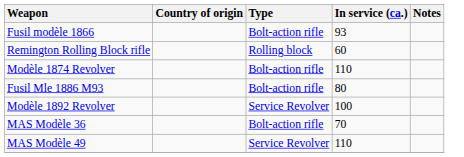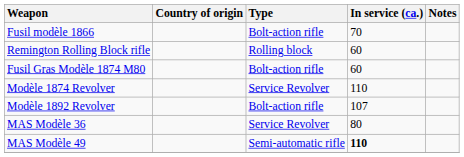 <table class="wikitable">
 <tr>
 <th style="text-align: left;">Weapon</th>
 <th style="text-align: left;">Country of origin</th>
 <th style="text-align: left;">Type</th>
 <th style="text-align: left;">In service (<a href='#'>ca</a>.)</th>
 <th style="text-align: left;">Notes</th>
 </tr>
 <tr>
 <td><a href='#'>Fusil modèle 1866</a></td>
 <td></td>
 <td><a href='#'>Bolt-action rifle</a></td>
-<td>93</td>
+<td>70</td>
 <td></td>
 </tr>
 <tr>
 <td><a href='#'>Remington Rolling Block rifle</a></td>
 <td></td>
 <td><a href='#'>Rolling block</a></td>
 <td>60</td>
 <td></td>
 </tr>
 <tr>
-<td><a href='#'>Modèle 1874 Revolver</a></td>
+<td><a href='#'>Fusil Gras Modèle 1874 M80</a></td>
 <td></td>
 <td><a href='#'>Bolt-action rifle</a></td>
-<td>110</td>
+<td>60</td>
 <td></td>
 </tr>
 <tr>
-<td><a href='#'>Fusil Mle 1886 M93</a></td>
-<td></td>
-<td><a href='#'>Bolt-action rifle</a></td>
-<td>80</td>
-<td></td>
-</tr>
-<tr>
-<td><a href='#'>Modèle 1892 Revolver</a></td>
-<td></td>
-<td><a href='#'>Service Revolver</a></td>
-<td>100</td>
-<td></td>
-</tr>
-<tr>
-<td><a href='#'>MAS Modèle 36</a></td>
-<td></td>
-<td><a href='#'>Bolt-action rifle</a></td>
-<td>70</td>
-<td></td>
-</tr>
-<tr>
-<td><a href='#'>MAS Modèle 49</a></td>
+<td><a href='#'>Modèle 1874 Revolver</a></td>
 <td></td>
 <td><a href='#'>Service Revolver</a></td>
 <td>110</td>
 <td></td>
 </tr>
 <tr>
+<td><a href='#'>Modèle 1892 Revolver</a></td>
+<td></td>
+<td><a href='#'>Bolt-action rifle</a></td>
+<td>107</td>
+<td></td>
+</tr>
+<tr>
+<td><a href='#'>MAS Modèle 36</a></td>
+<td></td>
+<td><a href='#'>Service Revolver</a></td>
+<td>80</td>
+<td></td>
+</tr>
+<tr>
+<td><a href='#'>MAS Modèle 49</a></td>
+<td></td>
+<td><a href='#'>Semi-automatic rifle</a></td>
+<td><strong>110</strong></td>
+<td></td>
+</tr>
+<tr>
 </tr>
 </table>
